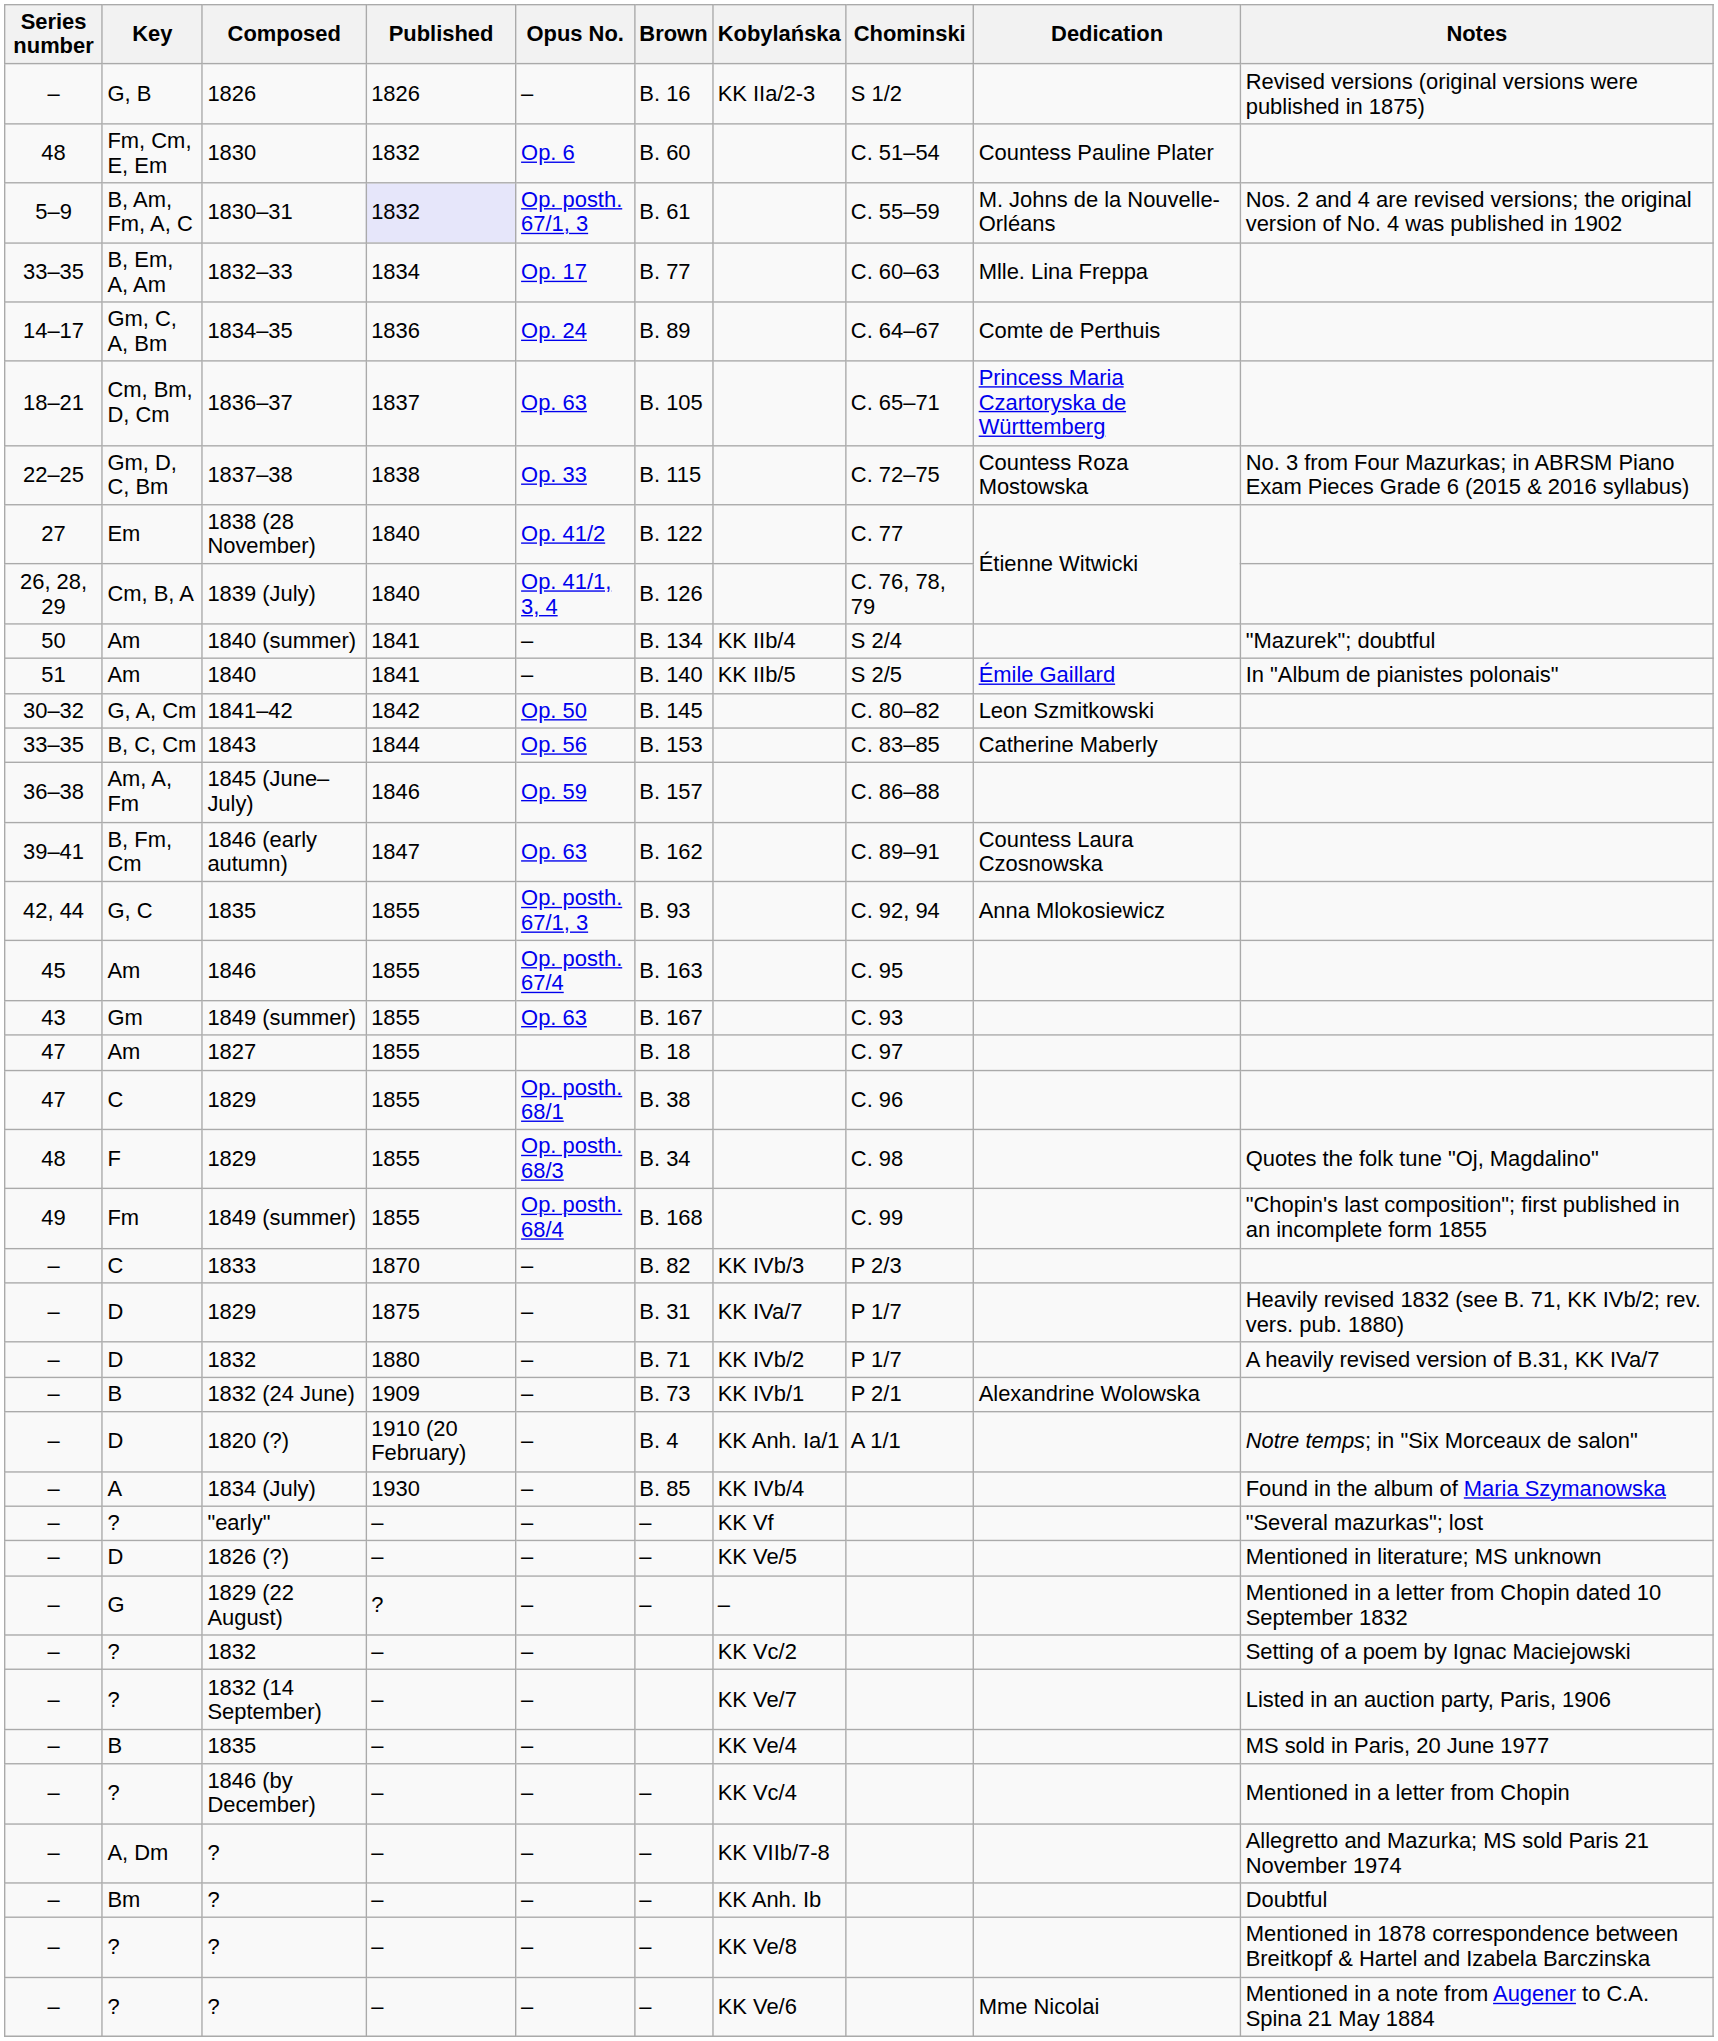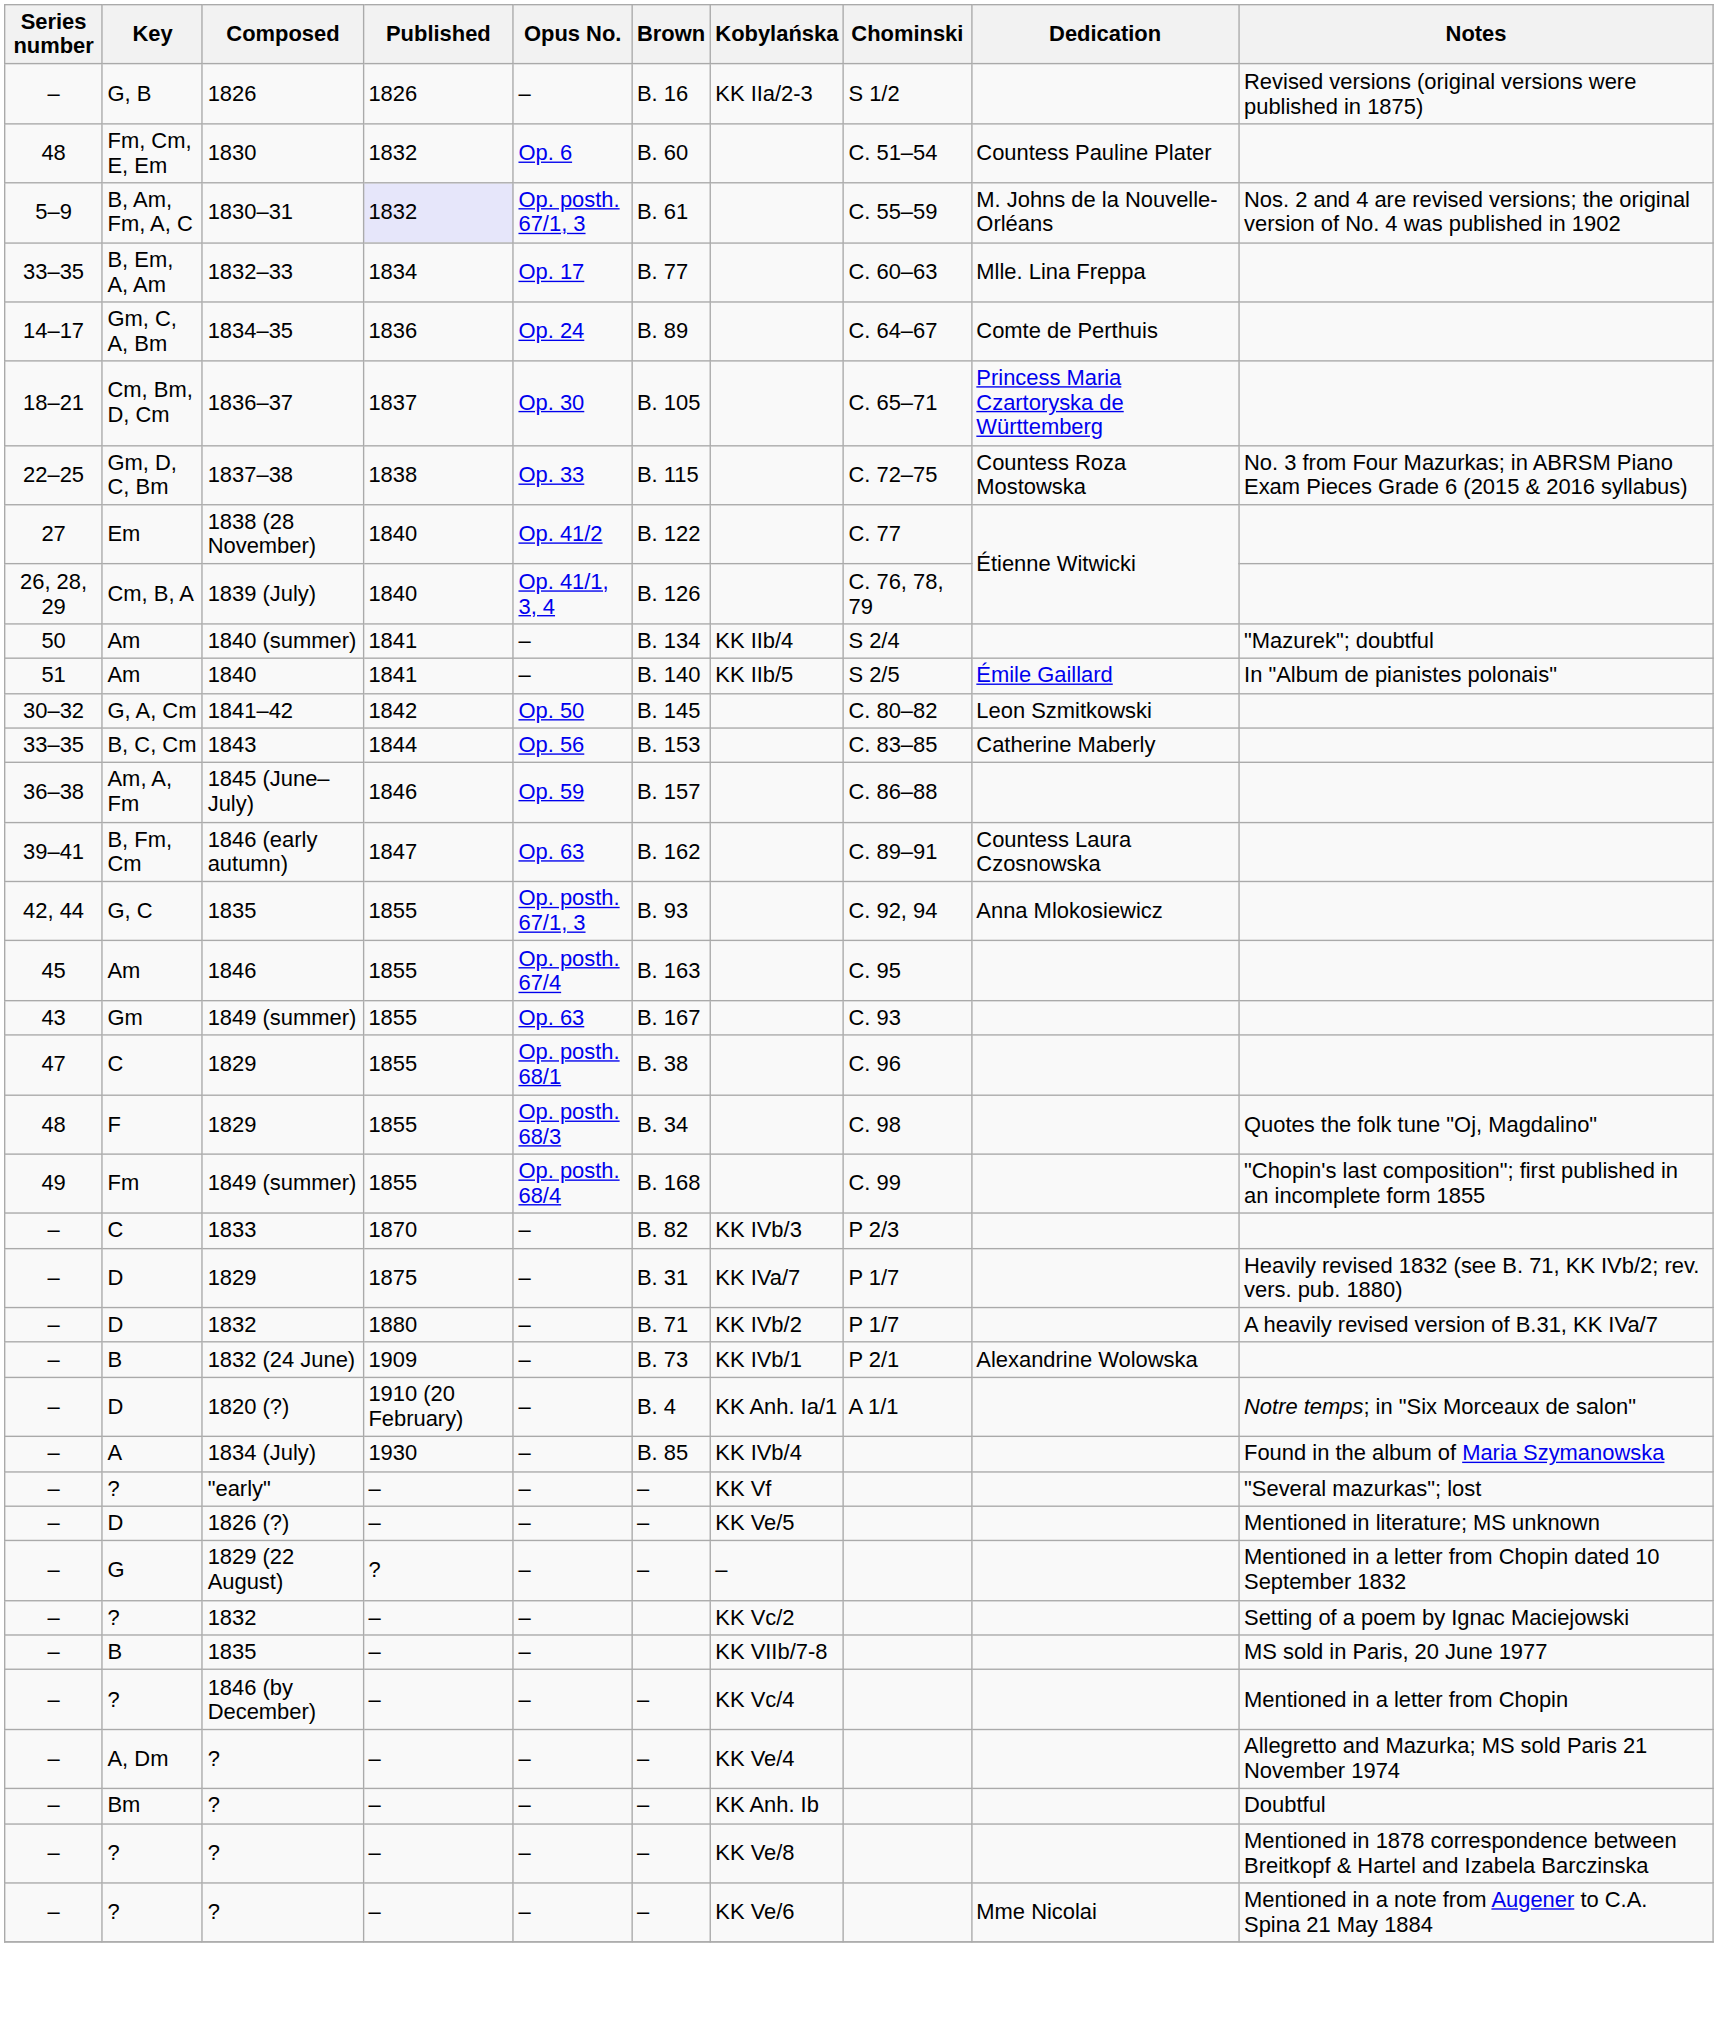 <table class="wikitable sortable" style="text-align: left">
 <tr>
 <th data-sort-type="number">Series <br>number</th>
 <th>Key</th>
 <th>Composed</th>
 <th>Published</th>
 <th>Opus No.</th>
 <th>Brown</th>
 <th>Kobylańska</th>
 <th>Chominski</th>
 <th>Dedication</th>
 <th>Notes</th>
 </tr>
 <tr>
 <td align="center">–</td>
 <td>G, B</td>
 <td>1826</td>
 <td>1826</td>
 <td>–</td>
 <td>B. 16</td>
 <td>KK IIa/2-3</td>
 <td>S 1/2</td>
 <td></td>
 <td>Revised versions (original versions were published in 1875)</td>
 </tr>
 <tr>
 <td align="center">48</td>
 <td>Fm, Cm, E, Em</td>
 <td>1830</td>
 <td>1832</td>
 <td><a href='#'>Op. 6</a></td>
 <td>B. 60</td>
 <td></td>
 <td>C. 51–54</td>
 <td>Countess Pauline Plater</td>
 <td></td>
 </tr>
 <tr>
 <td align="center">5–9</td>
 <td>B, Am, Fm, A, C</td>
 <td>1830–31</td>
 <td style="background: lavender;">1832</td>
 <td><a href='#'>Op. posth. 67/1, 3</a></td>
 <td>B. 61</td>
 <td></td>
 <td>C. 55–59</td>
 <td>M. Johns de la Nouvelle-Orléans</td>
 <td>Nos. 2 and 4 are revised versions; the original version of No. 4 was published in 1902</td>
 </tr>
 <tr>
 <td align="center">33–35</td>
 <td>B, Em, A, Am</td>
 <td>1832–33</td>
 <td>1834</td>
 <td><a href='#'>Op. 17</a></td>
 <td>B. 77</td>
 <td></td>
 <td>C. 60–63</td>
 <td>Mlle. Lina Freppa</td>
 <td></td>
 </tr>
 <tr>
 <td align="center">14–17</td>
 <td>Gm, C, A, Bm</td>
 <td>1834–35</td>
 <td>1836</td>
 <td><a href='#'>Op. 24</a></td>
 <td>B. 89</td>
 <td></td>
 <td>C. 64–67</td>
 <td>Comte de Perthuis</td>
 <td></td>
 </tr>
 <tr>
 <td align="center">18–21</td>
 <td>Cm, Bm, D, Cm</td>
 <td>1836–37</td>
 <td>1837</td>
-<td><a href='#'>Op. 63</a></td>
+<td><a href='#'>Op. 30</a></td>
 <td>B. 105</td>
 <td></td>
 <td>C. 65–71</td>
 <td><a href='#'>Princess Maria Czartoryska de Württemberg</a></td>
 <td></td>
 </tr>
 <tr>
 <td align="center">22–25</td>
 <td>Gm, D, C, Bm</td>
 <td>1837–38</td>
 <td>1838</td>
 <td><a href='#'>Op. 33</a></td>
 <td>B. 115</td>
 <td></td>
 <td>C. 72–75</td>
 <td>Countess Roza Mostowska</td>
 <td>No. 3 from Four Mazurkas; in ABRSM Piano Exam Pieces Grade 6 (2015 & 2016 syllabus)</td>
 </tr>
 <tr>
 <td align="center">27</td>
 <td>Em</td>
 <td>1838 (28 November)</td>
 <td>1840</td>
 <td><a href='#'>Op. 41/2</a></td>
 <td>B. 122</td>
 <td></td>
 <td>C. 77</td>
 <td rowspan="2">Étienne Witwicki</td>
 <td></td>
 </tr>
 <tr>
 <td align="center">26, 28, 29</td>
 <td>Cm, B, A</td>
 <td>1839 (July)</td>
 <td>1840</td>
 <td><a href='#'>Op. 41/1, 3, 4</a></td>
 <td>B. 126</td>
 <td></td>
 <td>C. 76, 78, 79</td>
 <td></td>
 </tr>
 <tr>
 <td align="center">50</td>
 <td>Am</td>
 <td>1840 (summer)</td>
 <td>1841</td>
 <td>–</td>
 <td>B. 134</td>
 <td>KK IIb/4</td>
 <td>S 2/4</td>
 <td></td>
 <td>"Mazurek"; doubtful</td>
 </tr>
 <tr>
 <td align="center">51</td>
 <td>Am</td>
 <td>1840</td>
 <td>1841</td>
 <td>–</td>
 <td>B. 140</td>
 <td>KK IIb/5</td>
 <td>S 2/5</td>
 <td><a href='#'>Émile Gaillard</a></td>
 <td>In "Album de pianistes polonais"</td>
 </tr>
 <tr>
 <td align="center">30–32</td>
 <td>G, A, Cm</td>
 <td>1841–42</td>
 <td>1842</td>
 <td><a href='#'>Op. 50</a></td>
 <td>B. 145</td>
 <td></td>
 <td>C. 80–82</td>
 <td>Leon Szmitkowski</td>
 <td></td>
 </tr>
 <tr>
 <td align="center">33–35</td>
 <td>B, C, Cm</td>
 <td>1843</td>
 <td>1844</td>
 <td><a href='#'>Op. 56</a></td>
 <td>B. 153</td>
 <td></td>
 <td>C. 83–85</td>
 <td>Catherine Maberly</td>
 <td></td>
 </tr>
 <tr>
 <td align="center">36–38</td>
 <td>Am, A, Fm</td>
 <td>1845 (June–July)</td>
 <td>1846</td>
 <td><a href='#'>Op. 59</a></td>
 <td>B. 157</td>
 <td></td>
 <td>C. 86–88</td>
 <td></td>
 <td></td>
 </tr>
 <tr>
 <td align="center">39–41</td>
 <td>B, Fm, Cm</td>
 <td>1846 (early autumn)</td>
 <td>1847</td>
 <td><a href='#'>Op. 63</a></td>
 <td>B. 162</td>
 <td></td>
 <td>C. 89–91</td>
 <td>Countess Laura Czosnowska</td>
 <td></td>
 </tr>
 <tr>
 <td align="center">42, 44</td>
 <td>G, C</td>
 <td>1835</td>
 <td>1855</td>
 <td><a href='#'>Op. posth. 67/1, 3</a></td>
 <td>B. 93</td>
 <td></td>
 <td>C. 92, 94</td>
 <td>Anna Mlokosiewicz</td>
 <td></td>
 </tr>
 <tr>
 <td align="center">45</td>
 <td>Am</td>
 <td>1846</td>
 <td>1855</td>
 <td><a href='#'>Op. posth. 67/4</a></td>
 <td>B. 163</td>
 <td></td>
 <td>C. 95</td>
 <td></td>
 <td></td>
 </tr>
 <tr>
 <td align="center">43</td>
 <td>Gm</td>
 <td>1849 (summer)</td>
 <td>1855</td>
 <td><a href='#'>Op. 63</a></td>
 <td>B. 167</td>
 <td></td>
 <td>C. 93</td>
-<td></td>
-<td></td>
-</tr>
-<tr>
-<td align="center">47</td>
-<td>Am</td>
-<td>1827</td>
-<td>1855</td>
-<td></td>
-<td>B. 18</td>
-<td></td>
-<td>C. 97</td>
 <td></td>
 <td></td>
 </tr>
 <tr>
 <td align="center">47</td>
 <td>C</td>
 <td>1829</td>
 <td>1855</td>
 <td><a href='#'>Op. posth. 68/1</a></td>
 <td>B. 38</td>
 <td></td>
 <td>C. 96</td>
 <td></td>
 <td></td>
 </tr>
 <tr>
 <td align="center">48</td>
 <td>F</td>
 <td>1829</td>
 <td>1855</td>
 <td><a href='#'>Op. posth. 68/3</a></td>
 <td>B. 34</td>
 <td></td>
 <td>C. 98</td>
 <td></td>
 <td>Quotes the folk tune "Oj, Magdalino"</td>
 </tr>
 <tr>
 <td align="center">49</td>
 <td>Fm</td>
 <td>1849 (summer)</td>
 <td>1855</td>
 <td><a href='#'>Op. posth. 68/4</a></td>
 <td>B. 168</td>
 <td></td>
 <td>C. 99</td>
 <td></td>
 <td>"Chopin's last composition"; first published in an incomplete form 1855</td>
 </tr>
 <tr>
 <td align="center">–</td>
 <td>C</td>
 <td>1833</td>
 <td>1870</td>
 <td>–</td>
 <td>B. 82</td>
 <td>KK IVb/3</td>
 <td>P 2/3</td>
 <td></td>
 <td></td>
 </tr>
 <tr>
 <td align="center">–</td>
 <td>D</td>
 <td>1829</td>
 <td>1875</td>
 <td>–</td>
 <td>B. 31</td>
 <td>KK IVa/7</td>
 <td>P 1/7</td>
 <td></td>
 <td>Heavily revised 1832 (see B. 71, KK IVb/2; rev. vers. pub. 1880)</td>
 </tr>
 <tr>
 <td align="center">–</td>
 <td>D</td>
 <td>1832</td>
 <td>1880</td>
 <td>–</td>
 <td>B. 71</td>
 <td>KK IVb/2</td>
 <td>P 1/7</td>
 <td></td>
 <td>A heavily revised version of B.31, KK IVa/7</td>
 </tr>
 <tr>
 <td align="center">–</td>
 <td>B</td>
 <td>1832 (24 June)</td>
 <td>1909</td>
 <td>–</td>
 <td>B. 73</td>
 <td>KK IVb/1</td>
 <td>P 2/1</td>
 <td>Alexandrine Wolowska</td>
 <td></td>
 </tr>
 <tr>
 <td align="center">–</td>
 <td>D</td>
 <td>1820 (?)</td>
 <td>1910 (20 February)</td>
 <td>–</td>
 <td>B. 4</td>
 <td>KK Anh. Ia/1</td>
 <td>A 1/1</td>
 <td></td>
 <td><em>Notre temps</em>; in "Six Morceaux de salon"</td>
 </tr>
 <tr>
 <td align="center">–</td>
 <td>A</td>
 <td>1834 (July)</td>
 <td>1930</td>
 <td>–</td>
 <td>B. 85</td>
 <td>KK IVb/4</td>
 <td></td>
 <td></td>
 <td>Found in the album of <a href='#'>Maria Szymanowska</a></td>
 </tr>
 <tr>
 <td align="center">–</td>
 <td>?</td>
 <td>"early"</td>
 <td>–</td>
 <td>–</td>
 <td>–</td>
 <td>KK Vf</td>
 <td></td>
 <td></td>
 <td>"Several mazurkas"; lost</td>
 </tr>
 <tr>
 <td align="center">–</td>
 <td>D</td>
 <td>1826 (?)</td>
 <td>–</td>
 <td>–</td>
 <td>–</td>
 <td>KK Ve/5</td>
 <td></td>
 <td></td>
 <td>Mentioned in literature; MS unknown</td>
 </tr>
 <tr>
 <td align="center">–</td>
 <td>G</td>
 <td>1829 (22 August)</td>
 <td>?</td>
 <td>–</td>
 <td>–</td>
 <td>–</td>
 <td></td>
 <td></td>
 <td>Mentioned in a letter from Chopin dated 10 September 1832</td>
 </tr>
 <tr>
 <td align="center">–</td>
 <td>?</td>
 <td>1832</td>
 <td>–</td>
 <td>–</td>
 <td></td>
 <td>KK Vc/2</td>
 <td></td>
 <td></td>
 <td>Setting of a poem by Ignac Maciejowski</td>
 </tr>
 <tr>
 <td align="center">–</td>
-<td>?</td>
-<td>1832 (14 September)</td>
-<td>–</td>
-<td>–</td>
-<td></td>
-<td>KK Ve/7</td>
-<td></td>
-<td></td>
-<td>Listed in an auction party, Paris, 1906</td>
-</tr>
-<tr>
-<td align="center">–</td>
 <td>B</td>
 <td>1835</td>
 <td>–</td>
 <td>–</td>
 <td></td>
-<td>KK Ve/4</td>
+<td>KK VIIb/7-8</td>
 <td></td>
 <td></td>
 <td>MS sold in Paris, 20 June 1977</td>
 </tr>
 <tr>
 <td align="center">–</td>
 <td>?</td>
 <td>1846 (by December)</td>
 <td>–</td>
 <td>–</td>
 <td>–</td>
 <td>KK Vc/4</td>
 <td></td>
 <td></td>
 <td>Mentioned in a letter from Chopin</td>
 </tr>
 <tr>
 <td align="center">–</td>
 <td>A, Dm</td>
 <td>?</td>
 <td>–</td>
 <td>–</td>
 <td>–</td>
-<td>KK VIIb/7-8</td>
+<td>KK Ve/4</td>
 <td></td>
 <td></td>
 <td>Allegretto and Mazurka; MS sold Paris 21 November 1974</td>
 </tr>
 <tr>
 <td align="center">–</td>
 <td>Bm</td>
 <td>?</td>
 <td>–</td>
 <td>–</td>
 <td>–</td>
 <td>KK Anh. Ib</td>
 <td></td>
 <td></td>
 <td>Doubtful</td>
 </tr>
 <tr>
 <td align="center">–</td>
 <td>?</td>
 <td>?</td>
 <td>–</td>
 <td>–</td>
 <td>–</td>
 <td>KK Ve/8</td>
 <td></td>
 <td></td>
 <td>Mentioned in 1878 correspondence between Breitkopf & Hartel and Izabela Barczinska</td>
 </tr>
 <tr>
 <td align="center">–</td>
 <td>?</td>
 <td>?</td>
 <td>–</td>
 <td>–</td>
 <td>–</td>
 <td>KK Ve/6</td>
 <td></td>
 <td>Mme Nicolai</td>
 <td>Mentioned in a note from <a href='#'>Augener</a> to C.A. Spina 21 May 1884</td>
 </tr>
 <tr>
 </tr>
 </table>
